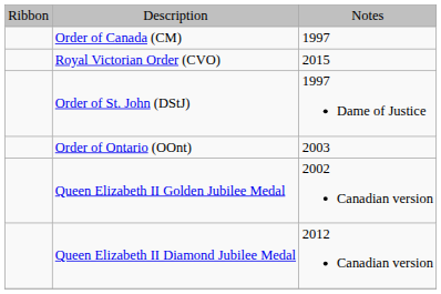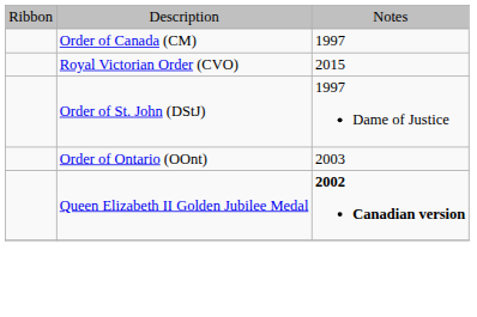 <table class="wikitable">
 <tr bgcolor="silver" align="center">
 <td>Ribbon</td>
 <td>Description</td>
 <td>Notes</td>
 </tr>
 <tr>
 <td></td>
 <td><a href='#'>Order of Canada</a> (CM)</td>
 <td>1997</td>
 </tr>
 <tr>
 <td></td>
 <td><a href='#'>Royal Victorian Order</a> (CVO)</td>
 <td>2015</td>
 </tr>
 <tr>
 <td></td>
 <td><a href='#'>Order of St. John</a> (DStJ)</td>
 <td>1997<br><ul><li>Dame of Justice</li></ul></td>
 </tr>
 <tr>
 <td></td>
 <td><a href='#'>Order of Ontario</a> (OOnt)</td>
 <td>2003</td>
 </tr>
 <tr>
 <td></td>
 <td><a href='#'>Queen Elizabeth II Golden Jubilee Medal</a></td>
-<td>2002<br><ul><li>Canadian version</li></ul></td>
-</tr>
-<tr>
-<td></td>
-<td><a href='#'>Queen Elizabeth II Diamond Jubilee Medal</a></td>
-<td>2012<br><ul><li>Canadian version</li></ul></td>
+<td><strong>2002<br><ul><li>Canadian version</li></ul></strong></td>
 </tr>
 <tr>
 </tr>
 </table>
